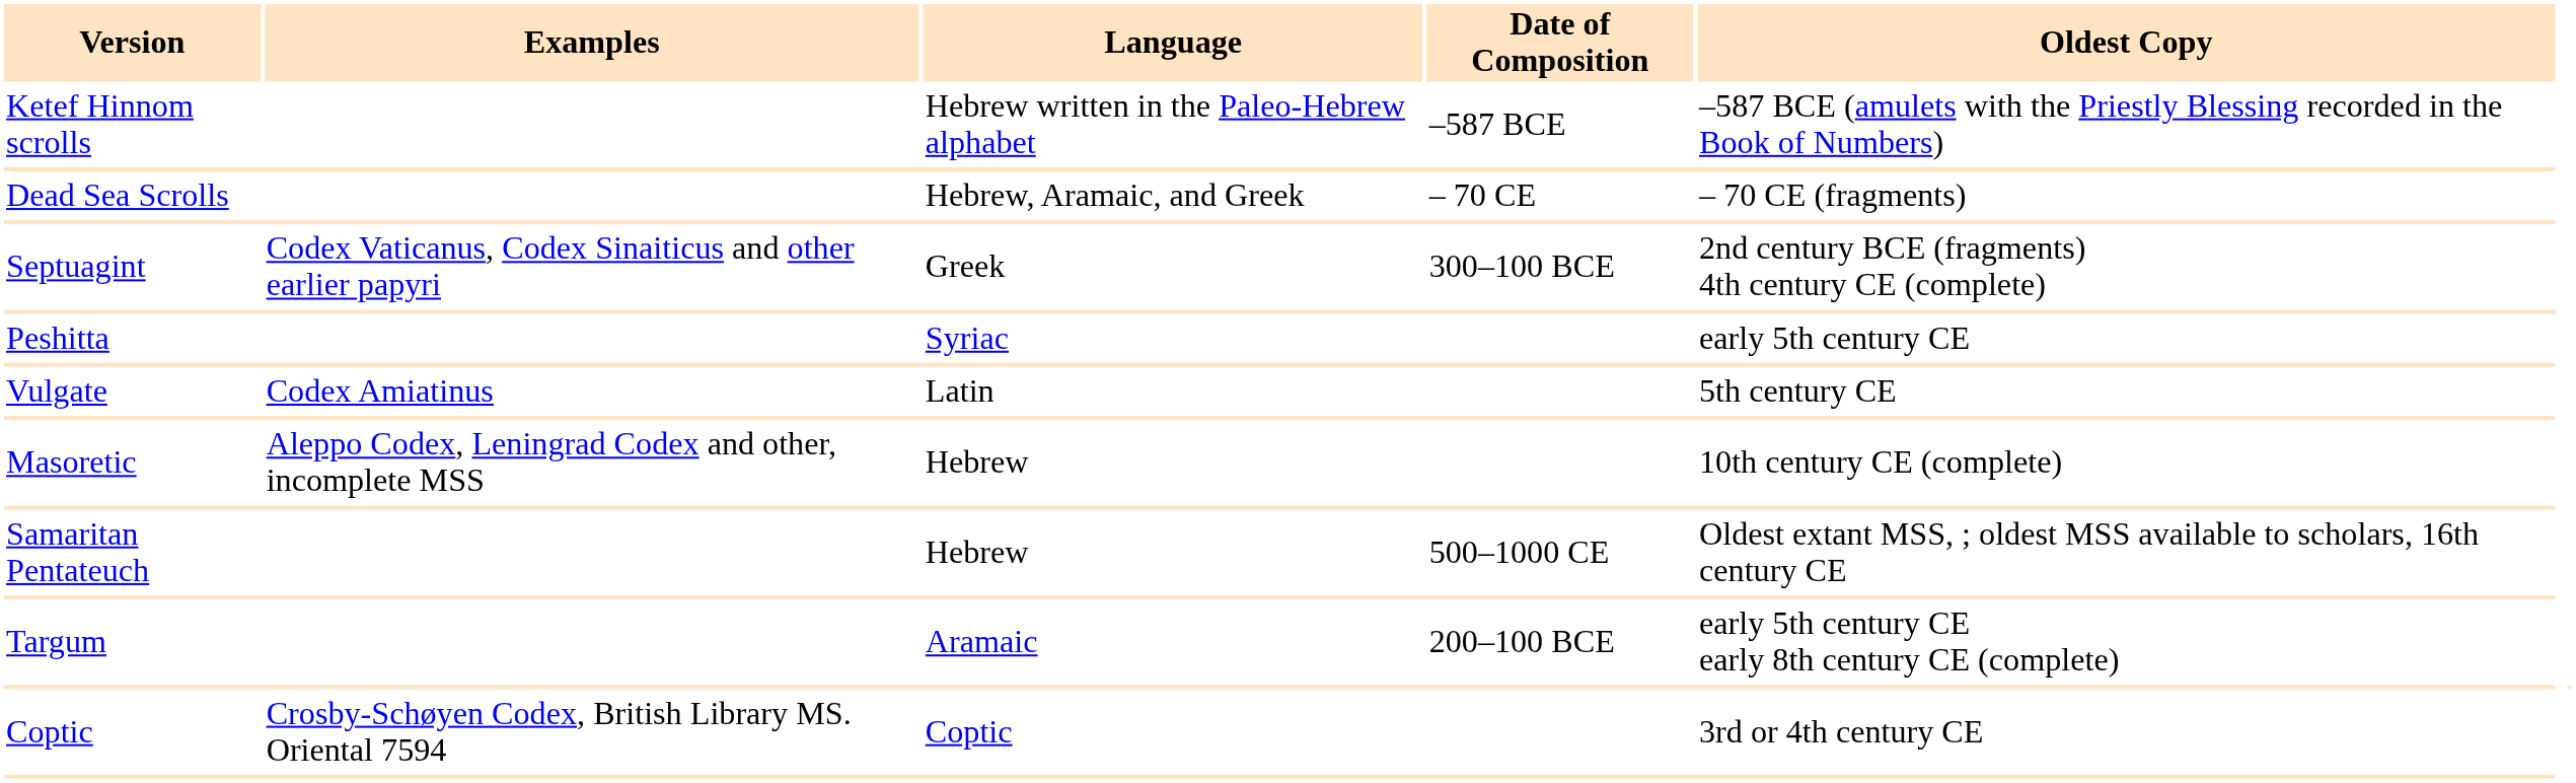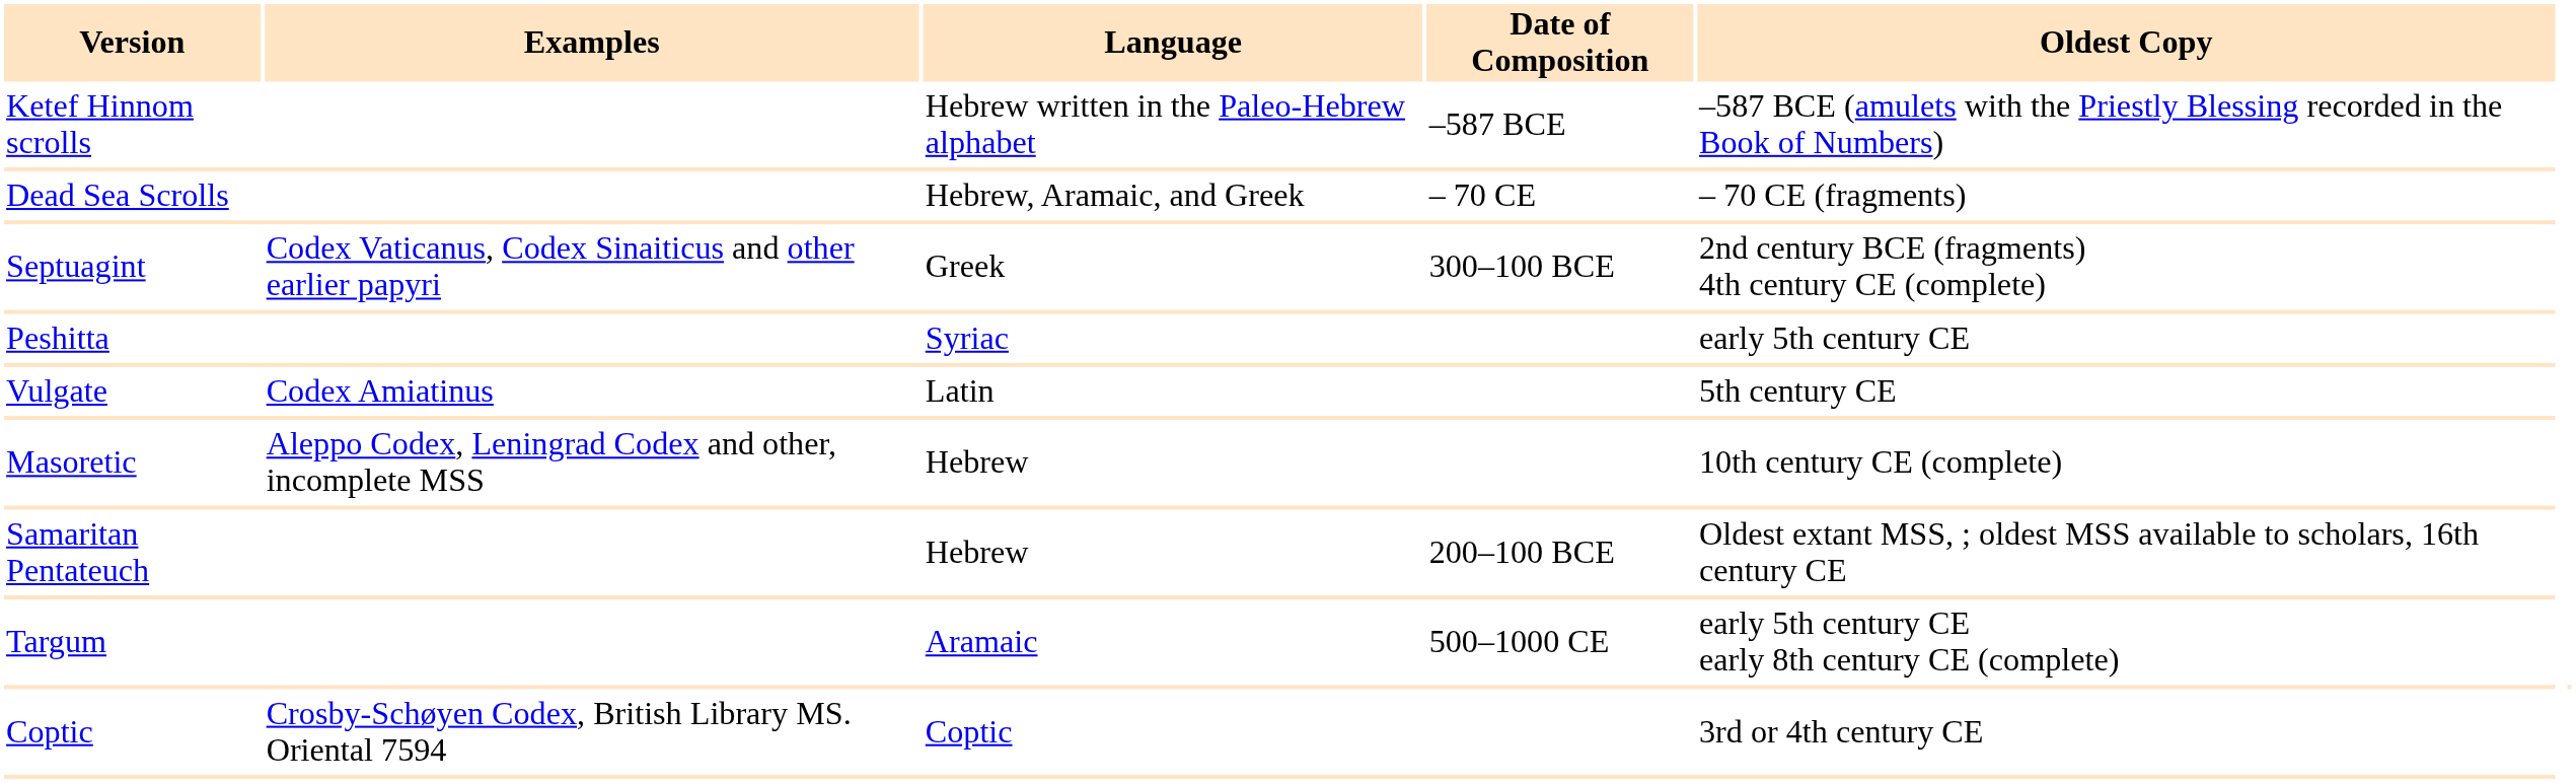 <table border="0" align="center" width="">
 <tr>
 <td></td>
 </tr>
 <tr bgcolor="#FFE4C4" align="center">
 <th width="">Version</th>
 <th>Examples</th>
 <th width="">Language</th>
 <th>Date of Composition</th>
 <th>Oldest Copy</th>
 </tr>
 <tr>
 <td><a href='#'>Ketef Hinnom scrolls</a></td>
 <td></td>
 <td>Hebrew written in the <a href='#'>Paleo-Hebrew alphabet</a></td>
 <td>–587 BCE</td>
 <td>–587 BCE (<a href='#'>amulets</a> with the <a href='#'>Priestly Blessing</a> recorded in the <a href='#'>Book of Numbers</a>)</td>
 </tr>
 <tr>
 <td colspan="5" style="background:#FFE4C4;"></td>
 </tr>
 <tr>
 <td><a href='#'>Dead Sea Scrolls</a></td>
 <td></td>
 <td>Hebrew, Aramaic, and Greek</td>
 <td> – 70 CE</td>
 <td> – 70 CE (fragments)</td>
 </tr>
 <tr>
 <td colspan="5" style="background:#FFE4C4;"></td>
 </tr>
 <tr>
 <td><a href='#'>Septuagint</a></td>
 <td><a href='#'>Codex Vaticanus</a>, <a href='#'>Codex Sinaiticus</a> and <a href='#'>other earlier papyri</a></td>
 <td>Greek</td>
 <td>300–100 BCE</td>
 <td>2nd century BCE (fragments)<br>4th century CE (complete)</td>
 </tr>
 <tr>
 <td colspan="5" style="background:#FFE4C4;"></td>
 </tr>
 <tr>
 <td><a href='#'>Peshitta</a></td>
 <td></td>
 <td><a href='#'>Syriac</a></td>
 <td></td>
 <td>early 5th century CE</td>
 </tr>
 <tr>
 <td colspan="5" style="background:#FFE4C4;"></td>
 </tr>
 <tr>
 <td><a href='#'>Vulgate</a></td>
 <td><a href='#'>Codex Amiatinus</a></td>
 <td>Latin</td>
 <td></td>
 <td>5th century CE</td>
 </tr>
 <tr>
 <td colspan="5" style="background:#FFE4C4;"></td>
 </tr>
 <tr>
 <td><a href='#'>Masoretic</a></td>
 <td><a href='#'>Aleppo Codex</a>, <a href='#'>Leningrad Codex</a> and other, incomplete MSS</td>
 <td>Hebrew</td>
 <td></td>
 <td>10th century CE (complete)</td>
 </tr>
 <tr>
 <td colspan="5" style="background:#FFE4C4;"></td>
 </tr>
 <tr>
 <td><a href='#'>Samaritan Pentateuch</a></td>
 <td></td>
 <td>Hebrew</td>
-<td>500–1000 CE</td>
+<td>200–100 BCE</td>
 <td>Oldest extant MSS, ; oldest MSS available to scholars, 16th century CE</td>
 </tr>
 <tr>
 <td colspan="5" style="background:#FFE4C4;"></td>
 </tr>
 <tr>
 <td><a href='#'>Targum</a></td>
 <td></td>
 <td><a href='#'>Aramaic</a></td>
-<td>200–100 BCE</td>
+<td>500–1000 CE</td>
 <td>early 5th century CE<br>early 8th century CE (complete)</td>
 </tr>
 <tr>
 <td colspan="5" style="background:#FFE4C4;"></td>
 <td></td>
 <td colspan="5" style="background:#FFE4C4;"></td>
 </tr>
 <tr>
 <td><a href='#'>Coptic</a></td>
 <td><a href='#'>Crosby-Schøyen Codex</a>, British Library MS. Oriental 7594</td>
 <td><a href='#'>Coptic</a></td>
 <td></td>
 <td>3rd or 4th century CE</td>
 </tr>
 <tr>
 <td colspan="5" style="background:#FFE4C4;"></td>
 </tr>
 </table>
